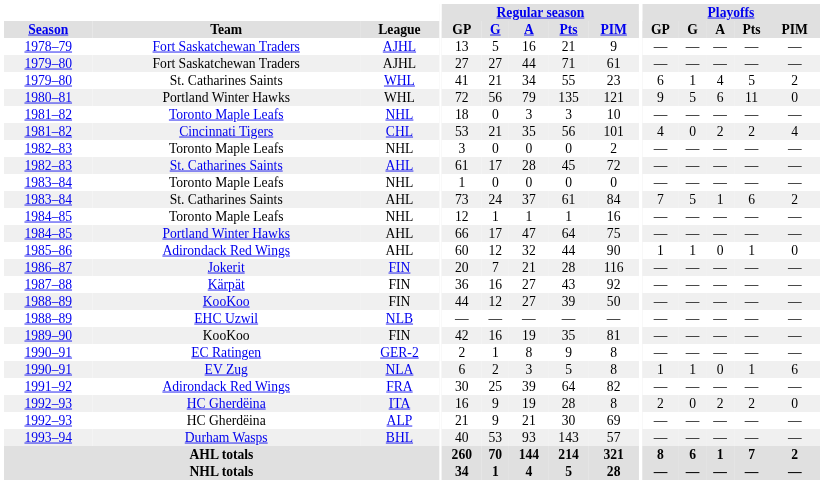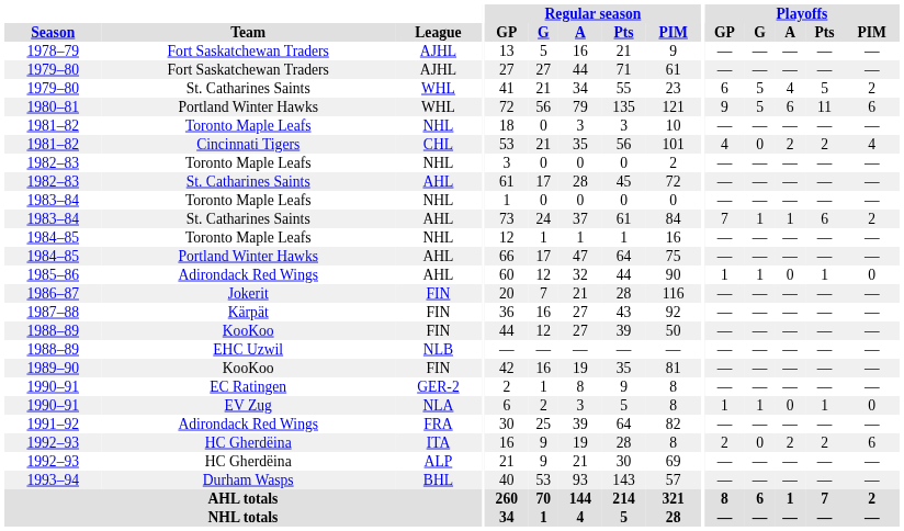 <table border="0" cellpadding="1" cellspacing="0" style="text-align:center; width:60em">
 <tr bgcolor="#e0e0e0">
 <th colspan="3" bgcolor="#ffffff"></th>
 <th rowspan="100" bgcolor="#ffffff"></th>
 <th colspan="5"><a href='#'>Regular season</a></th>
 <th rowspan="100" bgcolor="#ffffff"></th>
 <th colspan="5"><a href='#'>Playoffs</a></th>
 </tr>
 <tr bgcolor="#e0e0e0">
 <th><a href='#'>Season</a></th>
 <th>Team</th>
 <th>League</th>
 <th>GP</th>
 <th><a href='#'>G</a></th>
 <th><a href='#'>A</a></th>
 <th><a href='#'>Pts</a></th>
 <th><a href='#'>PIM</a></th>
 <th>GP</th>
 <th>G</th>
 <th>A</th>
 <th>Pts</th>
 <th>PIM</th>
 </tr>
 <tr>
 <td><a href='#'>1978–79</a></td>
 <td><a href='#'>Fort Saskatchewan Traders</a></td>
 <td><a href='#'>AJHL</a></td>
 <td>13</td>
 <td>5</td>
 <td>16</td>
 <td>21</td>
 <td>9</td>
 <td>—</td>
 <td>—</td>
 <td>—</td>
 <td>—</td>
 <td>—</td>
 </tr>
 <tr bgcolor="#f0f0f0">
 <td><a href='#'>1979–80</a></td>
 <td>Fort Saskatchewan Traders</td>
 <td>AJHL</td>
 <td>27</td>
 <td>27</td>
 <td>44</td>
 <td>71</td>
 <td>61</td>
 <td>—</td>
 <td>—</td>
 <td>—</td>
 <td>—</td>
 <td>—</td>
 </tr>
 <tr>
 <td><a href='#'>1979–80</a></td>
 <td>St. Catharines Saints</td>
 <td><a href='#'>WHL</a></td>
 <td>41</td>
 <td>21</td>
 <td>34</td>
 <td>55</td>
 <td>23</td>
 <td>6</td>
-<td>1</td>
+<td>5</td>
 <td>4</td>
 <td>5</td>
 <td>2</td>
 </tr>
 <tr bgcolor="#f0f0f0">
 <td><a href='#'>1980–81</a></td>
 <td>Portland Winter Hawks</td>
 <td>WHL</td>
 <td>72</td>
 <td>56</td>
 <td>79</td>
 <td>135</td>
 <td>121</td>
 <td>9</td>
 <td>5</td>
 <td>6</td>
 <td>11</td>
-<td>0</td>
+<td>6</td>
 </tr>
 <tr>
 <td><a href='#'>1981–82</a></td>
 <td><a href='#'>Toronto Maple Leafs</a></td>
 <td><a href='#'>NHL</a></td>
 <td>18</td>
 <td>0</td>
 <td>3</td>
 <td>3</td>
 <td>10</td>
 <td>—</td>
 <td>—</td>
 <td>—</td>
 <td>—</td>
 <td>—</td>
 </tr>
 <tr bgcolor="#f0f0f0">
 <td><a href='#'>1981–82</a></td>
 <td><a href='#'>Cincinnati Tigers</a></td>
 <td><a href='#'>CHL</a></td>
 <td>53</td>
 <td>21</td>
 <td>35</td>
 <td>56</td>
 <td>101</td>
 <td>4</td>
 <td>0</td>
 <td>2</td>
 <td>2</td>
 <td>4</td>
 </tr>
 <tr>
 <td><a href='#'>1982–83</a></td>
 <td>Toronto Maple Leafs</td>
 <td>NHL</td>
 <td>3</td>
 <td>0</td>
 <td>0</td>
 <td>0</td>
 <td>2</td>
 <td>—</td>
 <td>—</td>
 <td>—</td>
 <td>—</td>
 <td>—</td>
 </tr>
 <tr bgcolor="#f0f0f0">
 <td><a href='#'>1982–83</a></td>
 <td><a href='#'>St. Catharines Saints</a></td>
 <td><a href='#'>AHL</a></td>
 <td>61</td>
 <td>17</td>
 <td>28</td>
 <td>45</td>
 <td>72</td>
 <td>—</td>
 <td>—</td>
 <td>—</td>
 <td>—</td>
 <td>—</td>
 </tr>
 <tr>
 <td><a href='#'>1983–84</a></td>
 <td>Toronto Maple Leafs</td>
 <td>NHL</td>
 <td>1</td>
 <td>0</td>
 <td>0</td>
 <td>0</td>
 <td>0</td>
 <td>—</td>
 <td>—</td>
 <td>—</td>
 <td>—</td>
 <td>—</td>
 </tr>
 <tr bgcolor="#f0f0f0">
 <td><a href='#'>1983–84</a></td>
 <td>St. Catharines Saints</td>
 <td>AHL</td>
 <td>73</td>
 <td>24</td>
 <td>37</td>
 <td>61</td>
 <td>84</td>
 <td>7</td>
-<td>5</td>
+<td>1</td>
 <td>1</td>
 <td>6</td>
 <td>2</td>
 </tr>
 <tr>
 <td><a href='#'>1984–85</a></td>
 <td>Toronto Maple Leafs</td>
 <td>NHL</td>
 <td>12</td>
 <td>1</td>
 <td>1</td>
 <td>1</td>
 <td>16</td>
 <td>—</td>
 <td>—</td>
 <td>—</td>
 <td>—</td>
 <td>—</td>
 </tr>
 <tr bgcolor="#f0f0f0">
 <td><a href='#'>1984–85</a></td>
 <td><a href='#'>Portland Winter Hawks</a></td>
 <td>AHL</td>
 <td>66</td>
 <td>17</td>
 <td>47</td>
 <td>64</td>
 <td>75</td>
 <td>—</td>
 <td>—</td>
 <td>—</td>
 <td>—</td>
 <td>—</td>
 </tr>
 <tr>
 <td><a href='#'>1985–86</a></td>
 <td><a href='#'>Adirondack Red Wings</a></td>
 <td>AHL</td>
 <td>60</td>
 <td>12</td>
 <td>32</td>
 <td>44</td>
 <td>90</td>
 <td>1</td>
 <td>1</td>
 <td>0</td>
 <td>1</td>
 <td>0</td>
 </tr>
 <tr bgcolor="#f0f0f0">
 <td><a href='#'>1986–87</a></td>
 <td><a href='#'>Jokerit</a></td>
 <td><a href='#'>FIN</a></td>
 <td>20</td>
 <td>7</td>
 <td>21</td>
 <td>28</td>
 <td>116</td>
 <td>—</td>
 <td>—</td>
 <td>—</td>
 <td>—</td>
 <td>—</td>
 </tr>
 <tr>
 <td><a href='#'>1987–88</a></td>
 <td><a href='#'>Kärpät</a></td>
 <td>FIN</td>
 <td>36</td>
 <td>16</td>
 <td>27</td>
 <td>43</td>
 <td>92</td>
 <td>—</td>
 <td>—</td>
 <td>—</td>
 <td>—</td>
 <td>—</td>
 </tr>
 <tr bgcolor="#f0f0f0">
 <td><a href='#'>1988–89</a></td>
 <td><a href='#'>KooKoo</a></td>
 <td>FIN</td>
 <td>44</td>
 <td>12</td>
 <td>27</td>
 <td>39</td>
 <td>50</td>
 <td>—</td>
 <td>—</td>
 <td>—</td>
 <td>—</td>
 <td>—</td>
 </tr>
 <tr>
 <td><a href='#'>1988–89</a></td>
 <td><a href='#'>EHC Uzwil</a></td>
 <td><a href='#'>NLB</a></td>
 <td>—</td>
 <td>—</td>
 <td>—</td>
 <td>—</td>
 <td>—</td>
 <td>—</td>
 <td>—</td>
 <td>—</td>
 <td>—</td>
 <td>—</td>
 </tr>
 <tr bgcolor="#f0f0f0">
 <td><a href='#'>1989–90</a></td>
 <td>KooKoo</td>
 <td>FIN</td>
 <td>42</td>
 <td>16</td>
 <td>19</td>
 <td>35</td>
 <td>81</td>
 <td>—</td>
 <td>—</td>
 <td>—</td>
 <td>—</td>
 <td>—</td>
 </tr>
 <tr>
 <td><a href='#'>1990–91</a></td>
 <td><a href='#'>EC Ratingen</a></td>
 <td><a href='#'>GER-2</a></td>
 <td>2</td>
 <td>1</td>
 <td>8</td>
 <td>9</td>
 <td>8</td>
 <td>—</td>
 <td>—</td>
 <td>—</td>
 <td>—</td>
 <td>—</td>
 </tr>
 <tr bgcolor="#f0f0f0">
 <td><a href='#'>1990–91</a></td>
 <td><a href='#'>EV Zug</a></td>
 <td><a href='#'>NLA</a></td>
 <td>6</td>
 <td>2</td>
 <td>3</td>
 <td>5</td>
 <td>8</td>
 <td>1</td>
 <td>1</td>
 <td>0</td>
 <td>1</td>
-<td>6</td>
+<td>0</td>
 </tr>
 <tr>
 <td><a href='#'>1991–92</a></td>
 <td><a href='#'>Adirondack Red Wings</a></td>
 <td><a href='#'>FRA</a></td>
 <td>30</td>
 <td>25</td>
 <td>39</td>
 <td>64</td>
 <td>82</td>
 <td>—</td>
 <td>—</td>
 <td>—</td>
 <td>—</td>
 <td>—</td>
 </tr>
 <tr bgcolor="#f0f0f0">
 <td><a href='#'>1992–93</a></td>
 <td><a href='#'>HC Gherdëina</a></td>
 <td><a href='#'>ITA</a></td>
 <td>16</td>
 <td>9</td>
 <td>19</td>
 <td>28</td>
 <td>8</td>
 <td>2</td>
 <td>0</td>
 <td>2</td>
 <td>2</td>
-<td>0</td>
+<td>6</td>
 </tr>
 <tr>
 <td><a href='#'>1992–93</a></td>
 <td>HC Gherdëina</td>
 <td><a href='#'>ALP</a></td>
 <td>21</td>
 <td>9</td>
 <td>21</td>
 <td>30</td>
 <td>69</td>
 <td>—</td>
 <td>—</td>
 <td>—</td>
 <td>—</td>
 <td>—</td>
 </tr>
 <tr bgcolor="#f0f0f0">
 <td><a href='#'>1993–94</a></td>
 <td><a href='#'>Durham Wasps</a></td>
 <td><a href='#'>BHL</a></td>
 <td>40</td>
 <td>53</td>
 <td>93</td>
 <td>143</td>
 <td>57</td>
 <td>—</td>
 <td>—</td>
 <td>—</td>
 <td>—</td>
 <td>—</td>
 </tr>
 <tr bgcolor="#e0e0e0">
 <th colspan="3">AHL totals</th>
 <th>260</th>
 <th>70</th>
 <th>144</th>
 <th>214</th>
 <th>321</th>
 <th>8</th>
 <th>6</th>
 <th>1</th>
 <th>7</th>
 <th>2</th>
 </tr>
 <tr bgcolor="#e0e0e0">
 <th colspan="3">NHL totals</th>
 <th>34</th>
 <th>1</th>
 <th>4</th>
 <th>5</th>
 <th>28</th>
 <th>—</th>
 <th>—</th>
 <th>—</th>
 <th>—</th>
 <th>—</th>
 </tr>
 </table>
